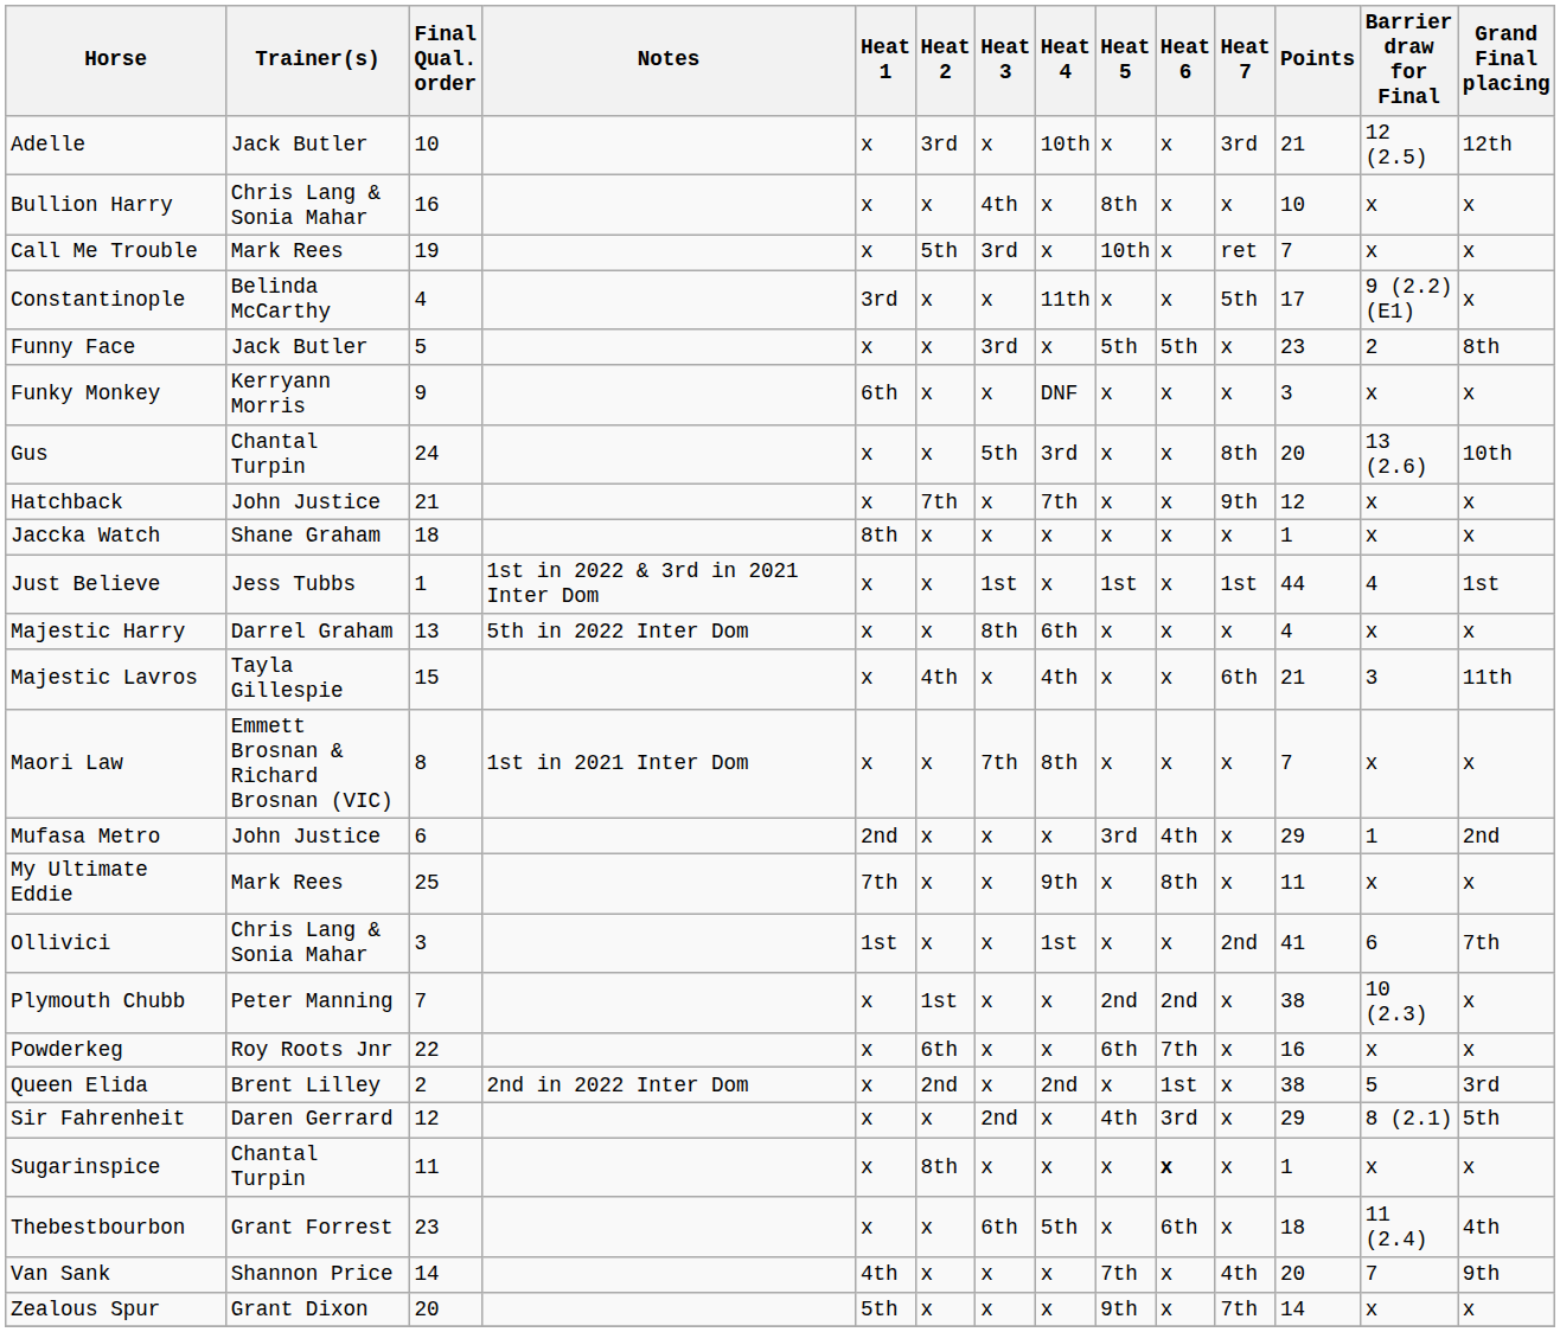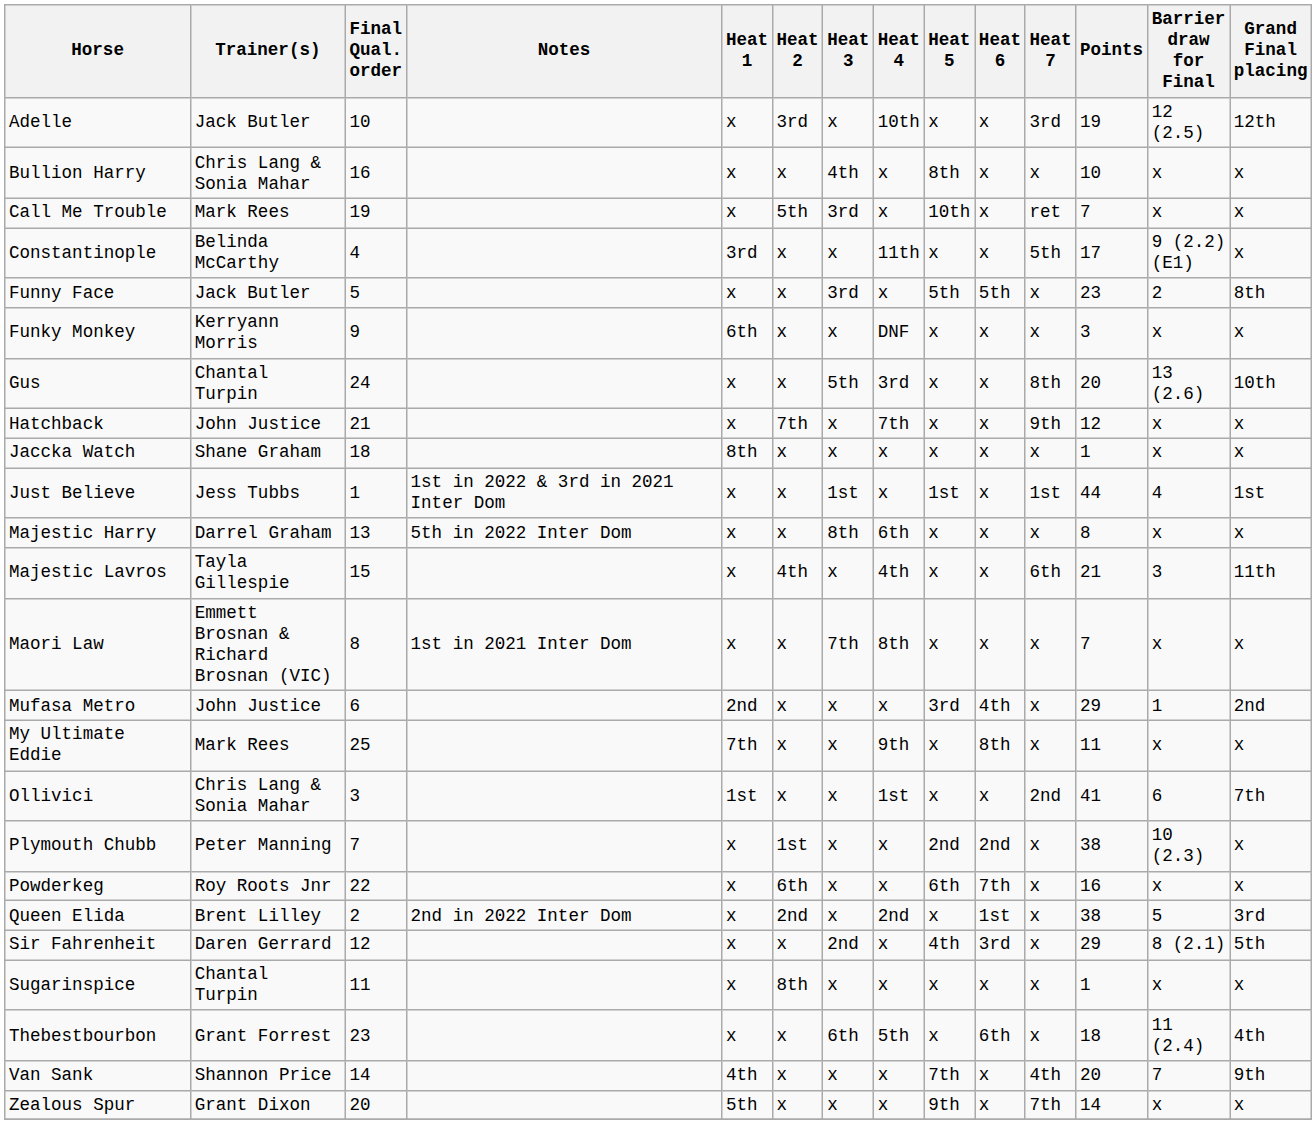 <table class="wikitable sortable" style="font-size:90%">
 <tr>
 <th width="120px">Horse <br></th>
 <th width="100px">Trainer(s)<br></th>
 <th width="25px">Final Qual. order<br></th>
 <th width="220px">Notes<br></th>
 <th width="25px">Heat 1<br></th>
 <th width="25px">Heat 2<br></th>
 <th width="25px">Heat 3<br></th>
 <th width="25px">Heat 4<br></th>
 <th width="25px">Heat 5<br></th>
 <th width="25px">Heat 6<br></th>
 <th width="25px">Heat 7<br></th>
 <th width="25px">Points<br></th>
 <th width="25px">Barrier draw for Final<br></th>
 <th width="25px">Grand Final placing</th>
 </tr>
 <tr>
 <td>Adelle</td>
 <td>Jack Butler</td>
 <td>10</td>
 <td></td>
 <td>x</td>
 <td>3rd</td>
 <td>x</td>
 <td>10th</td>
 <td>x</td>
 <td>x</td>
 <td>3rd</td>
-<td>21</td>
+<td>19</td>
 <td>12 (2.5)</td>
 <td>12th</td>
 </tr>
 <tr>
 <td>Bullion Harry</td>
 <td>Chris Lang & Sonia Mahar</td>
 <td>16</td>
 <td></td>
 <td>x</td>
 <td>x</td>
 <td>4th</td>
 <td>x</td>
 <td>8th</td>
 <td>x</td>
 <td>x</td>
 <td>10</td>
 <td>x</td>
 <td>x</td>
 </tr>
 <tr>
 <td>Call Me Trouble</td>
 <td>Mark Rees</td>
 <td>19</td>
 <td></td>
 <td>x</td>
 <td>5th</td>
 <td>3rd</td>
 <td>x</td>
 <td>10th</td>
 <td>x</td>
 <td>ret</td>
 <td>7</td>
 <td>x</td>
 <td>x</td>
 </tr>
 <tr>
 <td>Constantinople</td>
 <td>Belinda McCarthy</td>
 <td>4</td>
 <td></td>
 <td>3rd</td>
 <td>x</td>
 <td>x</td>
 <td>11th</td>
 <td>x</td>
 <td>x</td>
 <td>5th</td>
 <td>17</td>
 <td>9 (2.2) (E1)</td>
 <td>x</td>
 </tr>
 <tr>
 <td>Funny Face</td>
 <td>Jack Butler</td>
 <td>5</td>
 <td></td>
 <td>x</td>
 <td>x</td>
 <td>3rd</td>
 <td>x</td>
 <td>5th</td>
 <td>5th</td>
 <td>x</td>
 <td>23</td>
 <td>2</td>
 <td>8th</td>
 </tr>
 <tr>
 <td>Funky Monkey</td>
 <td>Kerryann Morris</td>
 <td>9</td>
 <td></td>
 <td>6th</td>
 <td>x</td>
 <td>x</td>
 <td>DNF</td>
 <td>x</td>
 <td>x</td>
 <td>x</td>
 <td>3</td>
 <td>x</td>
 <td>x</td>
 </tr>
 <tr>
 <td>Gus</td>
 <td>Chantal Turpin</td>
 <td>24</td>
 <td></td>
 <td>x</td>
 <td>x</td>
 <td>5th</td>
 <td>3rd</td>
 <td>x</td>
 <td>x</td>
 <td>8th</td>
 <td>20</td>
 <td>13 (2.6)</td>
 <td>10th</td>
 </tr>
 <tr>
 <td>Hatchback</td>
 <td>John Justice</td>
 <td>21</td>
 <td></td>
 <td>x</td>
 <td>7th</td>
 <td>x</td>
 <td>7th</td>
 <td>x</td>
 <td>x</td>
 <td>9th</td>
 <td>12</td>
 <td>x</td>
 <td>x</td>
 </tr>
 <tr>
 <td>Jaccka Watch</td>
 <td>Shane Graham</td>
 <td>18</td>
 <td></td>
 <td>8th</td>
 <td>x</td>
 <td>x</td>
 <td>x</td>
 <td>x</td>
 <td>x</td>
 <td>x</td>
 <td>1</td>
 <td>x</td>
 <td>x</td>
 </tr>
 <tr>
 <td>Just Believe</td>
 <td>Jess Tubbs</td>
 <td>1</td>
 <td>1st in 2022 & 3rd in 2021 Inter Dom</td>
 <td>x</td>
 <td>x</td>
 <td>1st</td>
 <td>x</td>
 <td>1st</td>
 <td>x</td>
 <td>1st</td>
 <td>44</td>
 <td>4</td>
 <td>1st</td>
 </tr>
 <tr>
 <td>Majestic Harry</td>
 <td>Darrel Graham</td>
 <td>13</td>
 <td>5th in 2022 Inter Dom</td>
 <td>x</td>
 <td>x</td>
 <td>8th</td>
 <td>6th</td>
 <td>x</td>
 <td>x</td>
 <td>x</td>
-<td>4</td>
+<td>8</td>
 <td>x</td>
 <td>x</td>
 </tr>
 <tr>
 <td>Majestic Lavros</td>
 <td>Tayla Gillespie</td>
 <td>15</td>
 <td></td>
 <td>x</td>
 <td>4th</td>
 <td>x</td>
 <td>4th</td>
 <td>x</td>
 <td>x</td>
 <td>6th</td>
 <td>21</td>
 <td>3</td>
 <td>11th</td>
 </tr>
 <tr>
 <td>Maori Law</td>
 <td>Emmett Brosnan & Richard Brosnan (VIC)</td>
 <td>8</td>
 <td>1st in 2021 Inter Dom</td>
 <td>x</td>
 <td>x</td>
 <td>7th</td>
 <td>8th</td>
 <td>x</td>
 <td>x</td>
 <td>x</td>
 <td>7</td>
 <td>x</td>
 <td>x</td>
 </tr>
 <tr>
 <td>Mufasa Metro</td>
 <td>John Justice</td>
 <td>6</td>
 <td></td>
 <td>2nd</td>
 <td>x</td>
 <td>x</td>
 <td>x</td>
 <td>3rd</td>
 <td>4th</td>
 <td>x</td>
 <td>29</td>
 <td>1</td>
 <td>2nd</td>
 </tr>
 <tr>
 <td>My Ultimate Eddie</td>
 <td>Mark Rees</td>
 <td>25</td>
 <td></td>
 <td>7th</td>
 <td>x</td>
 <td>x</td>
 <td>9th</td>
 <td>x</td>
 <td>8th</td>
 <td>x</td>
 <td>11</td>
 <td>x</td>
 <td>x</td>
 </tr>
 <tr>
 <td>Ollivici</td>
 <td>Chris Lang & Sonia Mahar</td>
 <td>3</td>
 <td></td>
 <td>1st</td>
 <td>x</td>
 <td>x</td>
 <td>1st</td>
 <td>x</td>
 <td>x</td>
 <td>2nd</td>
 <td>41</td>
 <td>6</td>
 <td>7th</td>
 </tr>
 <tr>
 <td>Plymouth Chubb</td>
 <td>Peter Manning</td>
 <td>7</td>
 <td></td>
 <td>x</td>
 <td>1st</td>
 <td>x</td>
 <td>x</td>
 <td>2nd</td>
 <td>2nd</td>
 <td>x</td>
 <td>38</td>
 <td>10 (2.3)</td>
 <td>x</td>
 </tr>
 <tr>
 <td>Powderkeg</td>
 <td>Roy Roots Jnr</td>
 <td>22</td>
 <td></td>
 <td>x</td>
 <td>6th</td>
 <td>x</td>
 <td>x</td>
 <td>6th</td>
 <td>7th</td>
 <td>x</td>
 <td>16</td>
 <td>x</td>
 <td>x</td>
 </tr>
 <tr>
 <td>Queen Elida</td>
 <td>Brent Lilley</td>
 <td>2</td>
 <td>2nd in 2022 Inter Dom</td>
 <td>x</td>
 <td>2nd</td>
 <td>x</td>
 <td>2nd</td>
 <td>x</td>
 <td>1st</td>
 <td>x</td>
 <td>38</td>
 <td>5</td>
 <td>3rd</td>
 </tr>
 <tr>
 <td>Sir Fahrenheit</td>
 <td>Daren Gerrard</td>
 <td>12</td>
 <td></td>
 <td>x</td>
 <td>x</td>
 <td>2nd</td>
 <td>x</td>
 <td>4th</td>
 <td>3rd</td>
 <td>x</td>
 <td>29</td>
 <td>8 (2.1)</td>
 <td>5th</td>
 </tr>
 <tr>
 <td>Sugarinspice</td>
 <td>Chantal Turpin</td>
 <td>11</td>
 <td></td>
 <td>x</td>
 <td>8th</td>
 <td>x</td>
 <td>x</td>
 <td>x</td>
-<td><strong>x</strong></td>
+<td>x</td>
 <td>x</td>
 <td>1</td>
 <td>x</td>
 <td>x</td>
 </tr>
 <tr>
 <td>Thebestbourbon</td>
 <td>Grant Forrest</td>
 <td>23</td>
 <td></td>
 <td>x</td>
 <td>x</td>
 <td>6th</td>
 <td>5th</td>
 <td>x</td>
 <td>6th</td>
 <td>x</td>
 <td>18</td>
 <td>11 (2.4)</td>
 <td>4th</td>
 </tr>
 <tr>
 <td>Van Sank</td>
 <td>Shannon Price</td>
 <td>14</td>
 <td></td>
 <td>4th</td>
 <td>x</td>
 <td>x</td>
 <td>x</td>
 <td>7th</td>
 <td>x</td>
 <td>4th</td>
 <td>20</td>
 <td>7</td>
 <td>9th</td>
 </tr>
 <tr>
 <td>Zealous Spur</td>
 <td>Grant Dixon</td>
 <td>20</td>
 <td></td>
 <td>5th</td>
 <td>x</td>
 <td>x</td>
 <td>x</td>
 <td>9th</td>
 <td>x</td>
 <td>7th</td>
 <td>14</td>
 <td>x</td>
 <td>x</td>
 </tr>
 <tr>
 </tr>
 </table>
